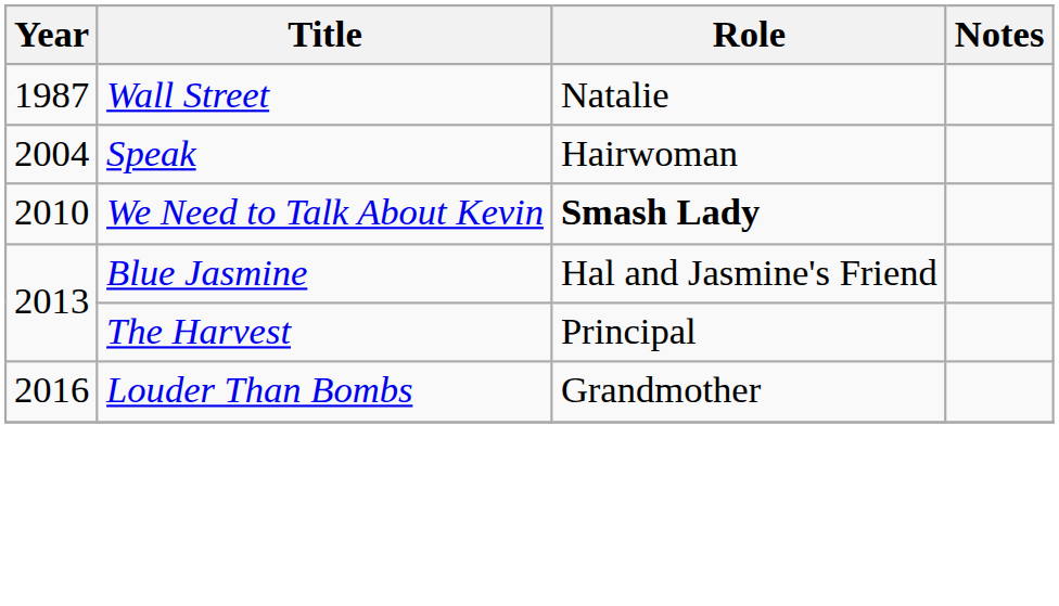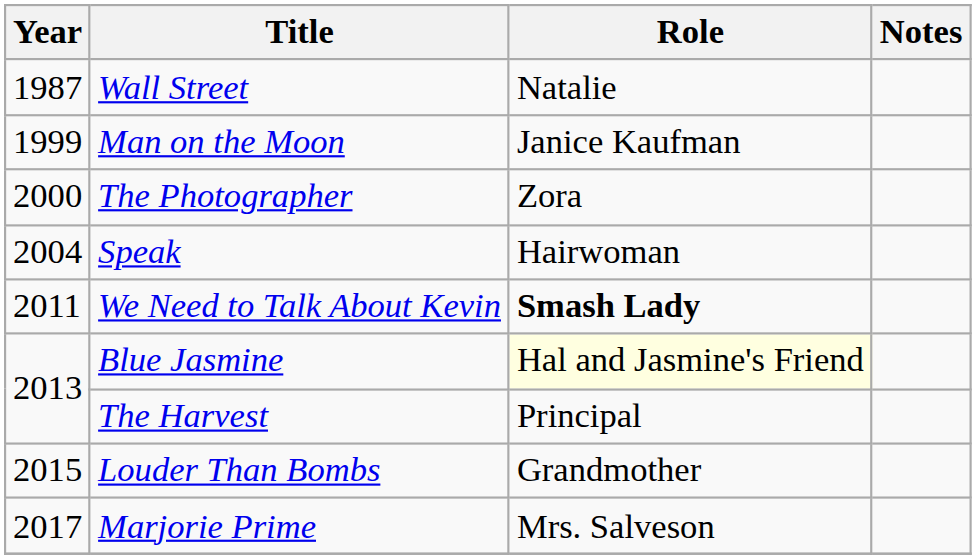 <table class="wikitable sortable">
 <tr>
 <th>Year</th>
 <th>Title</th>
 <th>Role</th>
 <th class="unsortable">Notes</th>
 </tr>
 <tr>
 <td>1987</td>
 <td><em><a href='#'>Wall Street</a></em></td>
 <td>Natalie</td>
 <td></td>
 </tr>
 <tr>
+<td>1999</td>
+<td><em><a href='#'>Man on the Moon</a></em></td>
+<td>Janice Kaufman</td>
+<td></td>
+</tr>
+<tr>
+<td>2000</td>
+<td><em><a href='#'>The Photographer</a></em></td>
+<td>Zora</td>
+<td></td>
+</tr>
+<tr>
 <td>2004</td>
 <td><em><a href='#'>Speak</a></em></td>
 <td>Hairwoman</td>
 <td></td>
 </tr>
 <tr>
-<td>2010</td>
+<td>2011</td>
 <td><em><a href='#'>We Need to Talk About Kevin</a></em></td>
 <td><strong>Smash Lady</strong></td>
 <td></td>
 </tr>
 <tr>
 <td rowspan=2>2013</td>
 <td><em><a href='#'>Blue Jasmine </a></em></td>
-<td>Hal and Jasmine's Friend</td>
+<td style="background: lightyellow;">Hal and Jasmine's Friend</td>
 <td></td>
 </tr>
 <tr>
 <td><em><a href='#'>The Harvest</a></em></td>
 <td>Principal</td>
 <td></td>
 </tr>
 <tr>
-<td>2016</td>
+<td>2015</td>
 <td><em><a href='#'>Louder Than Bombs</a></em></td>
 <td>Grandmother</td>
 <td></td>
 </tr>
 <tr>
+<td>2017</td>
+<td><em><a href='#'>Marjorie Prime</a></em></td>
+<td>Mrs. Salveson</td>
+<td></td>
+</tr>
+<tr>
 </tr>
 </table>
